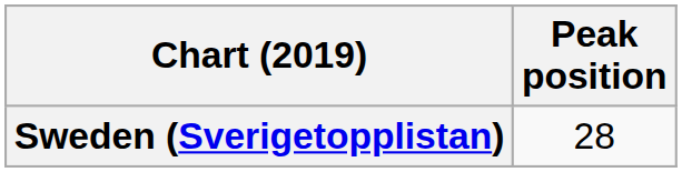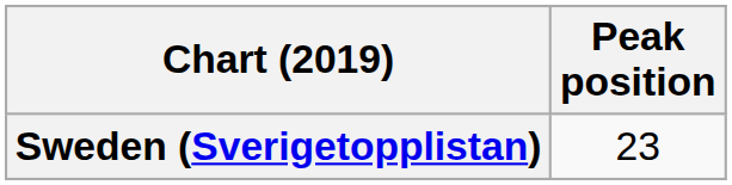 <table class="wikitable plainrowheaders" style="text-align:center">
 <tr>
 <th scope="col">Chart (2019)</th>
 <th scope="col">Peak<br> position</th>
 </tr>
 <tr>
 <th scope="row">Sweden (<a href='#'>Sverigetopplistan</a>)</th>
-<td>28</td>
+<td>23</td>
 </tr>
 </table>
